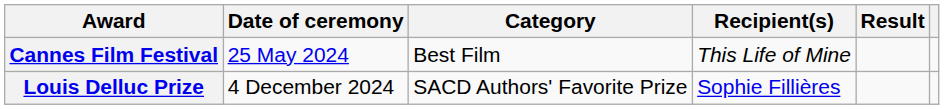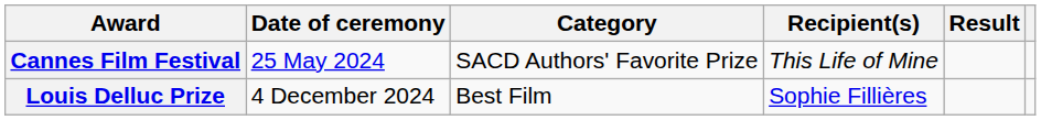 <table class="wikitable sortable plainrowheaders">
 <tr>
 <th scope="col">Award</th>
 <th scope="col">Date of ceremony</th>
 <th scope="col">Category</th>
 <th scope="col">Recipient(s)</th>
 <th scope="col">Result</th>
 <th scope="col" class="unsortable"></th>
 </tr>
 <tr>
 <th scope="row"><a href='#'>Cannes Film Festival</a></th>
 <td><a href='#'>25 May 2024</a></td>
-<td>Best Film</td>
+<td>SACD Authors' Favorite Prize</td>
 <td><em>This Life of Mine</em></td>
 <td></td>
 <td align="center"></td>
 </tr>
 <tr>
 <th scope="row"><a href='#'>Louis Delluc Prize</a></th>
 <td>4 December 2024</td>
-<td>SACD Authors' Favorite Prize</td>
+<td>Best Film</td>
 <td><a href='#'>Sophie Fillières</a></td>
 <td></td>
 <td align="center"></td>
 </tr>
 </table>
